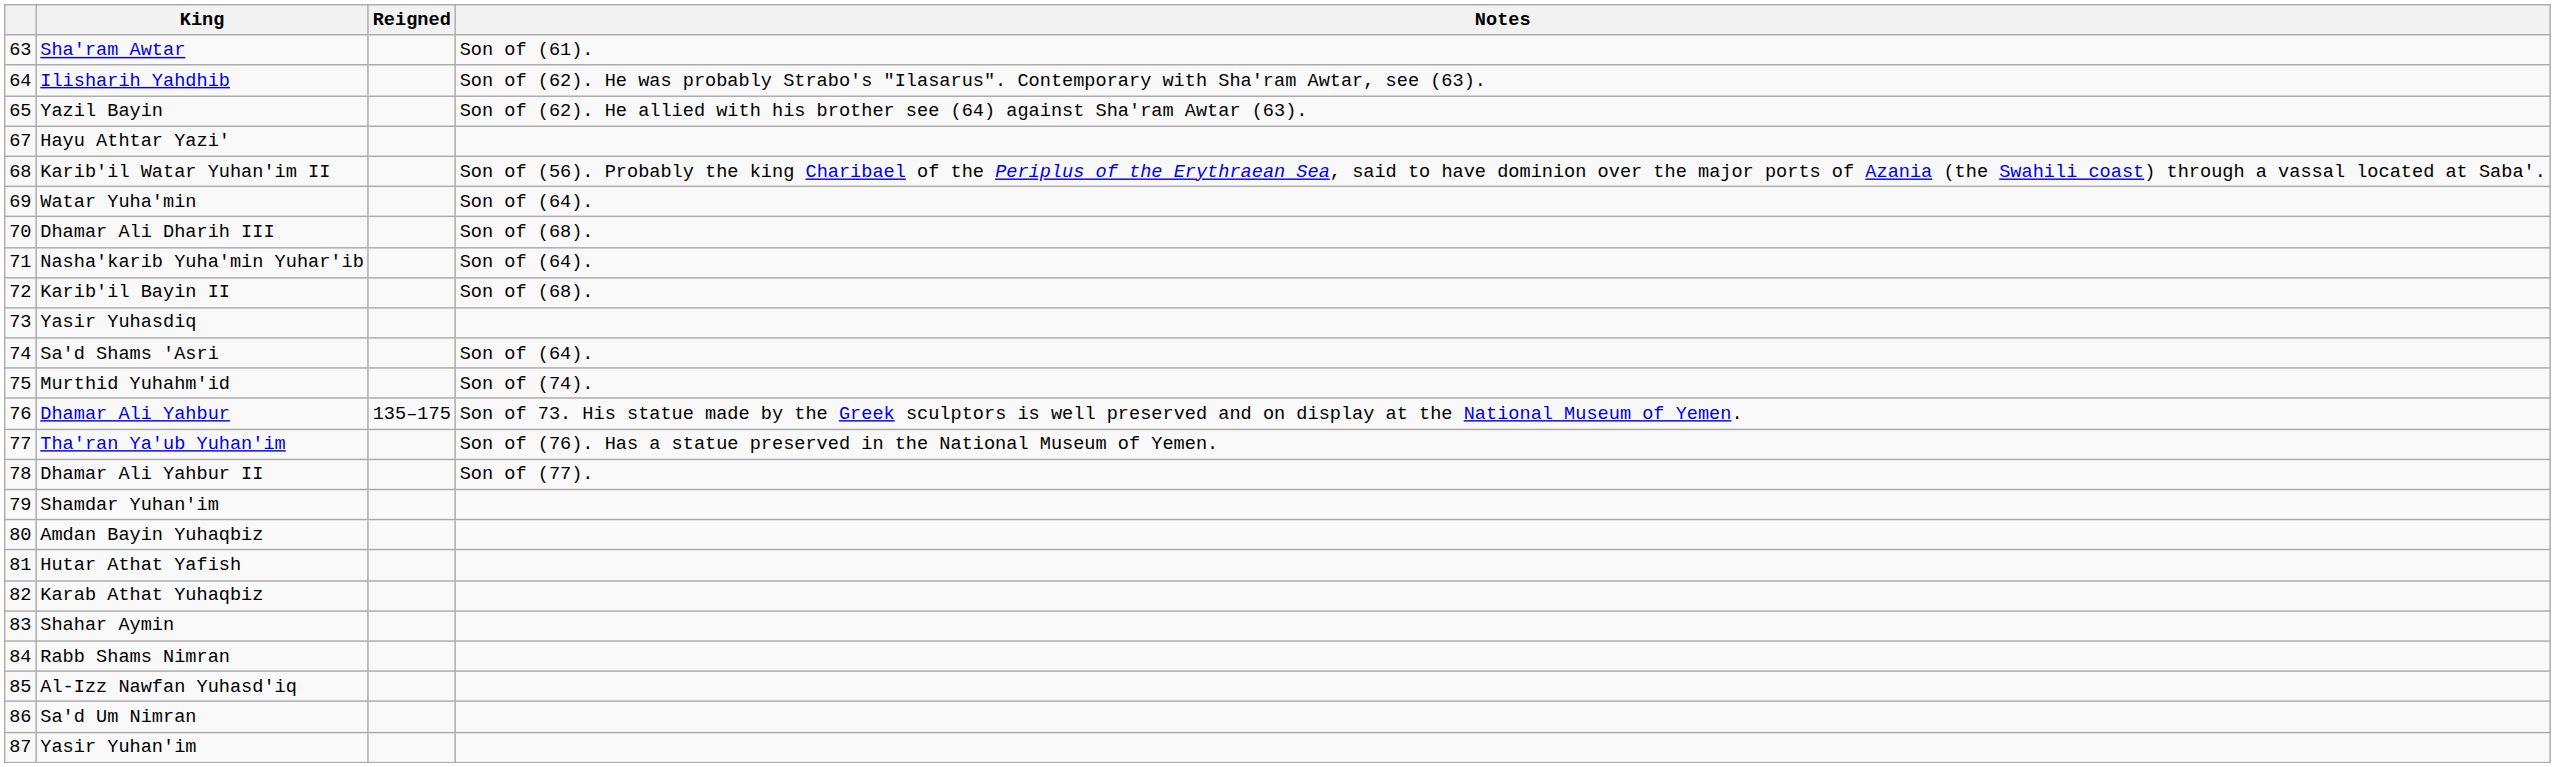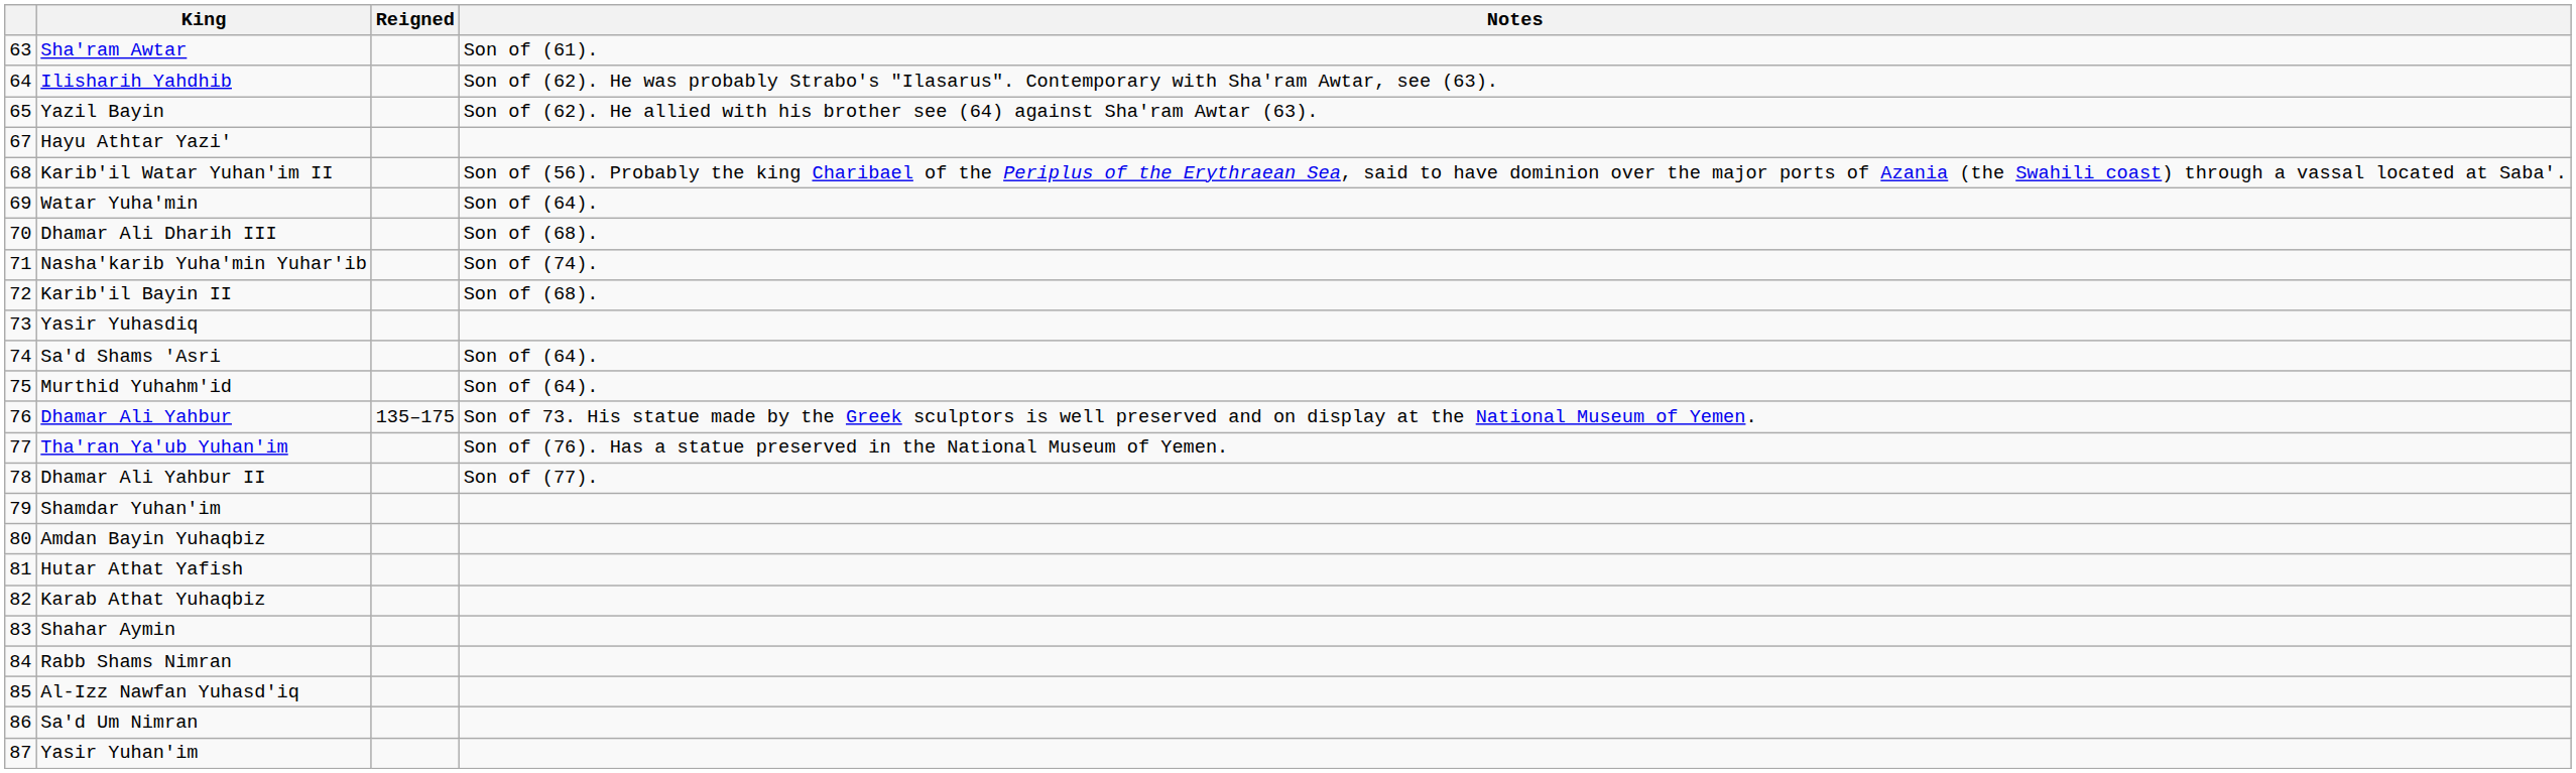 <table class="wikitable sortable">
 <tr>
 <th></th>
 <th>King</th>
 <th>Reigned</th>
 <th>Notes</th>
 </tr>
 <tr>
 <td>63</td>
 <td><a href='#'>Sha'ram Awtar</a></td>
 <td></td>
 <td>Son of (61).</td>
 </tr>
 <tr>
 <td>64</td>
 <td><a href='#'>Ilisharih Yahdhib</a></td>
 <td></td>
 <td>Son of (62). He was probably Strabo's "Ilasarus". Contemporary with Sha'ram Awtar, see (63).</td>
 </tr>
 <tr>
 <td>65</td>
 <td>Yazil Bayin</td>
 <td></td>
 <td>Son of (62). He allied with his brother see (64) against Sha'ram Awtar (63).</td>
 </tr>
 <tr>
 <td>67</td>
 <td>Hayu Athtar Yazi'</td>
 <td></td>
 <td></td>
 </tr>
 <tr>
 <td>68</td>
 <td>Karib'il Watar Yuhan'im II</td>
 <td></td>
 <td>Son of (56). Probably the king <a href='#'>Charibael</a> of the <em><a href='#'>Periplus of the Erythraean Sea</a></em>, said to have dominion over the major ports of <a href='#'>Azania</a> (the <a href='#'>Swahili coast</a>) through a vassal located at Saba'.</td>
 </tr>
 <tr>
 <td>69</td>
 <td>Watar Yuha'min</td>
 <td></td>
 <td>Son of (64).</td>
 </tr>
 <tr>
 <td>70</td>
 <td>Dhamar Ali Dharih III</td>
 <td></td>
 <td>Son of (68).</td>
 </tr>
 <tr>
 <td>71</td>
 <td>Nasha'karib Yuha'min Yuhar'ib</td>
 <td></td>
-<td>Son of (64).</td>
+<td>Son of (74).</td>
 </tr>
 <tr>
 <td>72</td>
 <td>Karib'il Bayin II</td>
 <td></td>
 <td>Son of (68).</td>
 </tr>
 <tr>
 <td>73</td>
 <td>Yasir Yuhasdiq</td>
 <td></td>
 <td></td>
 </tr>
 <tr>
 <td>74</td>
 <td>Sa'd Shams 'Asri</td>
 <td></td>
 <td>Son of (64).</td>
 </tr>
 <tr>
 <td>75</td>
 <td>Murthid Yuhahm'id</td>
 <td></td>
-<td>Son of (74).</td>
+<td>Son of (64).</td>
 </tr>
 <tr>
 <td>76</td>
 <td><a href='#'>Dhamar Ali Yahbur</a></td>
 <td>135–175</td>
 <td>Son of 73. His statue made by the <a href='#'>Greek</a> sculptors is well preserved and on display at the <a href='#'>National Museum of Yemen</a>.</td>
 </tr>
 <tr>
 <td>77</td>
 <td><a href='#'>Tha'ran Ya'ub Yuhan'im</a></td>
 <td></td>
 <td>Son of (76). Has a statue preserved in the National Museum of Yemen.</td>
 </tr>
 <tr>
 <td>78</td>
 <td>Dhamar Ali Yahbur II</td>
 <td></td>
 <td>Son of (77).</td>
 </tr>
 <tr>
 <td>79</td>
 <td>Shamdar Yuhan'im</td>
 <td></td>
 <td></td>
 </tr>
 <tr>
 <td>80</td>
 <td>Amdan Bayin Yuhaqbiz</td>
 <td></td>
 <td></td>
 </tr>
 <tr>
 <td>81</td>
 <td>Hutar Athat Yafish</td>
 <td></td>
 <td></td>
 </tr>
 <tr>
 <td>82</td>
 <td>Karab Athat Yuhaqbiz</td>
 <td></td>
 <td></td>
 </tr>
 <tr>
 <td>83</td>
 <td>Shahar Aymin</td>
 <td></td>
 <td></td>
 </tr>
 <tr>
 <td>84</td>
 <td>Rabb Shams Nimran</td>
 <td></td>
 <td></td>
 </tr>
 <tr>
 <td>85</td>
 <td>Al-Izz Nawfan Yuhasd'iq</td>
 <td></td>
 <td></td>
 </tr>
 <tr>
 <td>86</td>
 <td>Sa'd Um Nimran</td>
 <td></td>
 <td></td>
 </tr>
 <tr>
 <td>87</td>
 <td>Yasir Yuhan'im</td>
 <td></td>
 <td></td>
 </tr>
 </table>
